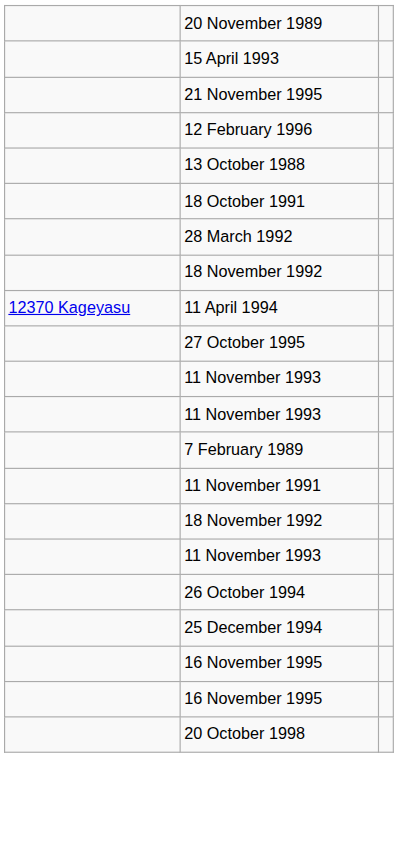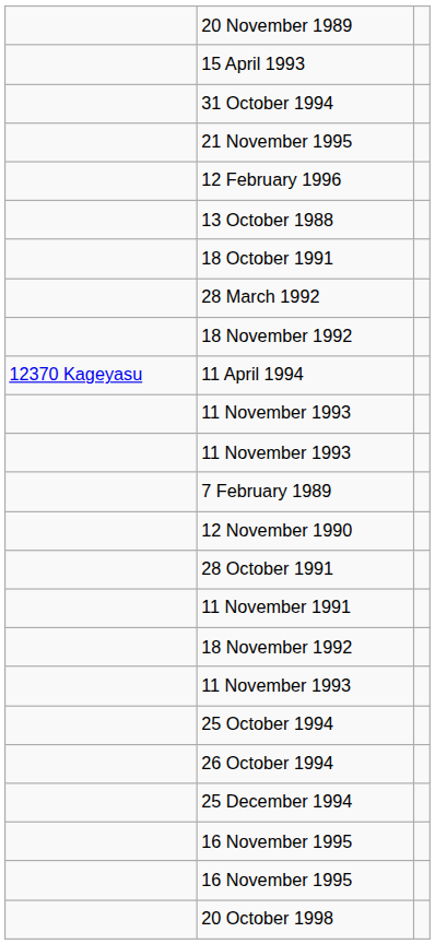 <table class="wikitable" style="font-size: 89%; float: left; width: 24em; margin-right: 1em; line-height: 1.65em">
 <tr>
 <td></td>
 <td>20 November 1989</td>
 <td><small></small> </td>
 </tr>
 <tr>
 <td></td>
 <td>15 April 1993</td>
+<td><small></small> </td>
+</tr>
+<tr>
+<td></td>
+<td>31 October 1994</td>
 <td><small></small> </td>
 </tr>
 <tr>
 <td></td>
 <td>21 November 1995</td>
 <td><small></small> </td>
 </tr>
 <tr>
 <td></td>
 <td>12 February 1996</td>
 <td><small></small> </td>
 </tr>
 <tr>
 <td></td>
 <td>13 October 1988</td>
 <td><small></small> </td>
 </tr>
 <tr>
 <td></td>
 <td>18 October 1991</td>
 <td><small></small> </td>
 </tr>
 <tr>
 <td></td>
 <td>28 March 1992</td>
 <td><small></small> </td>
 </tr>
 <tr>
 <td></td>
 <td>18 November 1992</td>
 <td><small></small> </td>
 </tr>
 <tr>
 <td><a href='#'>12370 Kageyasu</a></td>
 <td>11 April 1994</td>
 <td><small></small> </td>
 </tr>
 <tr>
 <td></td>
-<td>27 October 1995</td>
-<td><small></small> </td>
-</tr>
-<tr>
-<td></td>
 <td>11 November 1993</td>
 <td><small></small> </td>
 </tr>
 <tr>
 <td></td>
 <td>11 November 1993</td>
 <td><small></small> </td>
 </tr>
 <tr>
 <td></td>
 <td>7 February 1989</td>
 <td><small></small> </td>
 </tr>
 <tr>
 <td></td>
+<td>12 November 1990</td>
+<td><small></small> </td>
+</tr>
+<tr>
+<td></td>
+<td>28 October 1991</td>
+<td><small></small> </td>
+</tr>
+<tr>
+<td></td>
 <td>11 November 1991</td>
 <td><small></small> </td>
 </tr>
 <tr>
 <td></td>
 <td>18 November 1992</td>
 <td><small></small> </td>
 </tr>
 <tr>
 <td></td>
 <td>11 November 1993</td>
+<td><small></small> </td>
+</tr>
+<tr>
+<td></td>
+<td>25 October 1994</td>
 <td><small></small> </td>
 </tr>
 <tr>
 <td></td>
 <td>26 October 1994</td>
 <td><small></small> </td>
 </tr>
 <tr>
 <td></td>
 <td>25 December 1994</td>
 <td><small></small> </td>
 </tr>
 <tr>
 <td></td>
 <td>16 November 1995</td>
 <td><small></small> </td>
 </tr>
 <tr>
 <td></td>
 <td>16 November 1995</td>
 <td><small></small> </td>
 </tr>
 <tr>
 <td></td>
 <td>20 October 1998</td>
 <td><small></small> </td>
 </tr>
 </table>
